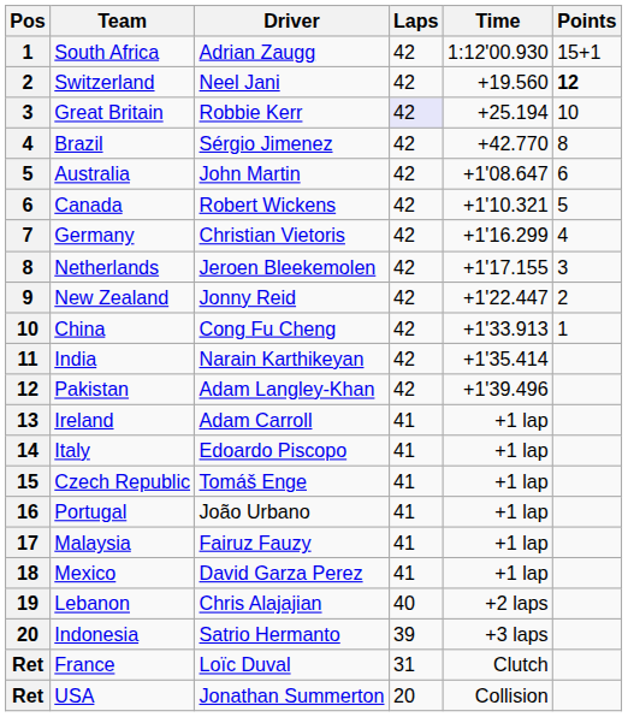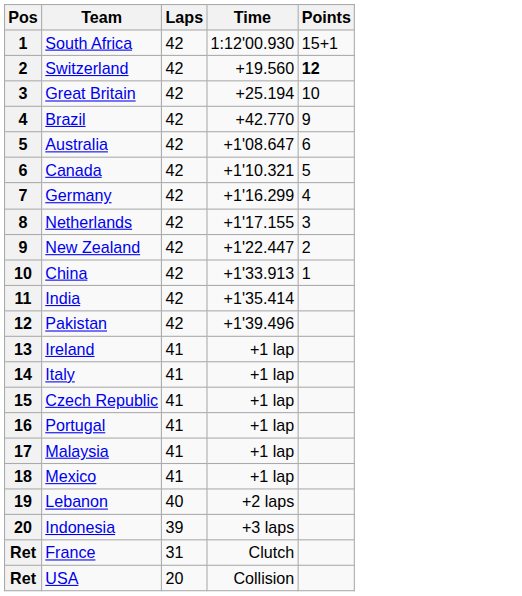 <table class="wikitable" style="font-size:95%">
 <tr>
 <th>Pos</th>
 <th>Team</th>
-<th>Driver</th>
 <th>Laps</th>
 <th>Time</th>
 <th>Points</th>
 </tr>
 <tr>
 <th>1</th>
 <td> <a href='#'>South Africa</a></td>
-<td><a href='#'>Adrian Zaugg</a></td>
 <td>42</td>
 <td>1:12'00.930</td>
 <td>15+1</td>
 </tr>
 <tr>
 <th>2</th>
 <td> <a href='#'>Switzerland</a></td>
-<td><a href='#'>Neel Jani</a></td>
 <td>42</td>
 <td align=right>+19.560</td>
 <td><strong>12</strong></td>
 </tr>
 <tr>
 <th>3</th>
 <td> <a href='#'>Great Britain</a></td>
-<td><a href='#'>Robbie Kerr</a></td>
-<td style="background: lavender;">42</td>
+<td>42</td>
 <td align=right>+25.194</td>
 <td>10</td>
 </tr>
 <tr>
 <th>4</th>
 <td> <a href='#'>Brazil</a></td>
-<td><a href='#'>Sérgio Jimenez</a></td>
 <td>42</td>
 <td align=right>+42.770</td>
-<td>8</td>
+<td>9</td>
 </tr>
 <tr>
 <th>5</th>
 <td> <a href='#'>Australia</a></td>
-<td><a href='#'>John Martin</a></td>
 <td>42</td>
 <td align=right>+1'08.647</td>
 <td>6</td>
 </tr>
 <tr>
 <th>6</th>
 <td> <a href='#'>Canada</a></td>
-<td><a href='#'>Robert Wickens</a></td>
 <td>42</td>
 <td align=right>+1'10.321</td>
 <td>5</td>
 </tr>
 <tr>
 <th>7</th>
 <td> <a href='#'>Germany</a></td>
-<td><a href='#'>Christian Vietoris</a></td>
 <td>42</td>
 <td align=right>+1'16.299</td>
 <td>4</td>
 </tr>
 <tr>
 <th>8</th>
 <td> <a href='#'>Netherlands</a></td>
-<td><a href='#'>Jeroen Bleekemolen</a></td>
 <td>42</td>
 <td align=right>+1'17.155</td>
 <td>3</td>
 </tr>
 <tr>
 <th>9</th>
 <td> <a href='#'>New Zealand</a></td>
-<td><a href='#'>Jonny Reid</a></td>
 <td>42</td>
 <td align=right>+1'22.447</td>
 <td>2</td>
 </tr>
 <tr>
 <th>10</th>
 <td> <a href='#'>China</a></td>
-<td><a href='#'>Cong Fu Cheng</a></td>
 <td>42</td>
 <td align=right>+1'33.913</td>
 <td>1</td>
 </tr>
 <tr>
 <th>11</th>
 <td> <a href='#'>India</a></td>
-<td><a href='#'>Narain Karthikeyan</a></td>
 <td>42</td>
 <td align=right>+1'35.414</td>
 <td></td>
 </tr>
 <tr>
 <th>12</th>
 <td> <a href='#'>Pakistan</a></td>
-<td><a href='#'>Adam Langley-Khan</a></td>
 <td>42</td>
 <td align=right>+1'39.496</td>
 <td></td>
 </tr>
 <tr>
 <th>13</th>
 <td> <a href='#'>Ireland</a></td>
-<td><a href='#'>Adam Carroll</a></td>
 <td>41</td>
 <td align=right>+1 lap</td>
 <td></td>
 </tr>
 <tr>
 <th>14</th>
 <td> <a href='#'>Italy</a></td>
-<td><a href='#'>Edoardo Piscopo</a></td>
 <td>41</td>
 <td align=right>+1 lap</td>
 <td></td>
 </tr>
 <tr>
 <th>15</th>
 <td> <a href='#'>Czech Republic</a></td>
-<td><a href='#'>Tomáš Enge</a></td>
 <td>41</td>
 <td align=right>+1 lap</td>
 <td></td>
 </tr>
 <tr>
 <th>16</th>
 <td> <a href='#'>Portugal</a></td>
-<td>João Urbano</td>
 <td>41</td>
 <td align=right>+1 lap</td>
 <td></td>
 </tr>
 <tr>
 <th>17</th>
 <td> <a href='#'>Malaysia</a></td>
-<td><a href='#'>Fairuz Fauzy</a></td>
 <td>41</td>
 <td align=right>+1 lap</td>
 <td></td>
 </tr>
 <tr>
 <th>18</th>
 <td> <a href='#'>Mexico</a></td>
-<td><a href='#'>David Garza Perez</a></td>
 <td>41</td>
 <td align=right>+1 lap</td>
 <td></td>
 </tr>
 <tr>
 <th>19</th>
 <td> <a href='#'>Lebanon</a></td>
-<td><a href='#'>Chris Alajajian</a></td>
 <td>40</td>
 <td align=right>+2 laps</td>
 <td></td>
 </tr>
 <tr>
 <th>20</th>
 <td> <a href='#'>Indonesia</a></td>
-<td><a href='#'>Satrio Hermanto</a></td>
 <td>39</td>
 <td align=right>+3 laps</td>
 <td></td>
 </tr>
 <tr>
 <th>Ret</th>
 <td> <a href='#'>France</a></td>
-<td><a href='#'>Loïc Duval</a></td>
 <td>31</td>
 <td align=right>Clutch</td>
 <td></td>
 </tr>
 <tr>
 <th>Ret</th>
 <td> <a href='#'>USA</a></td>
-<td><a href='#'>Jonathan Summerton</a></td>
 <td>20</td>
 <td align=right>Collision</td>
 <td></td>
 </tr>
 </table>
